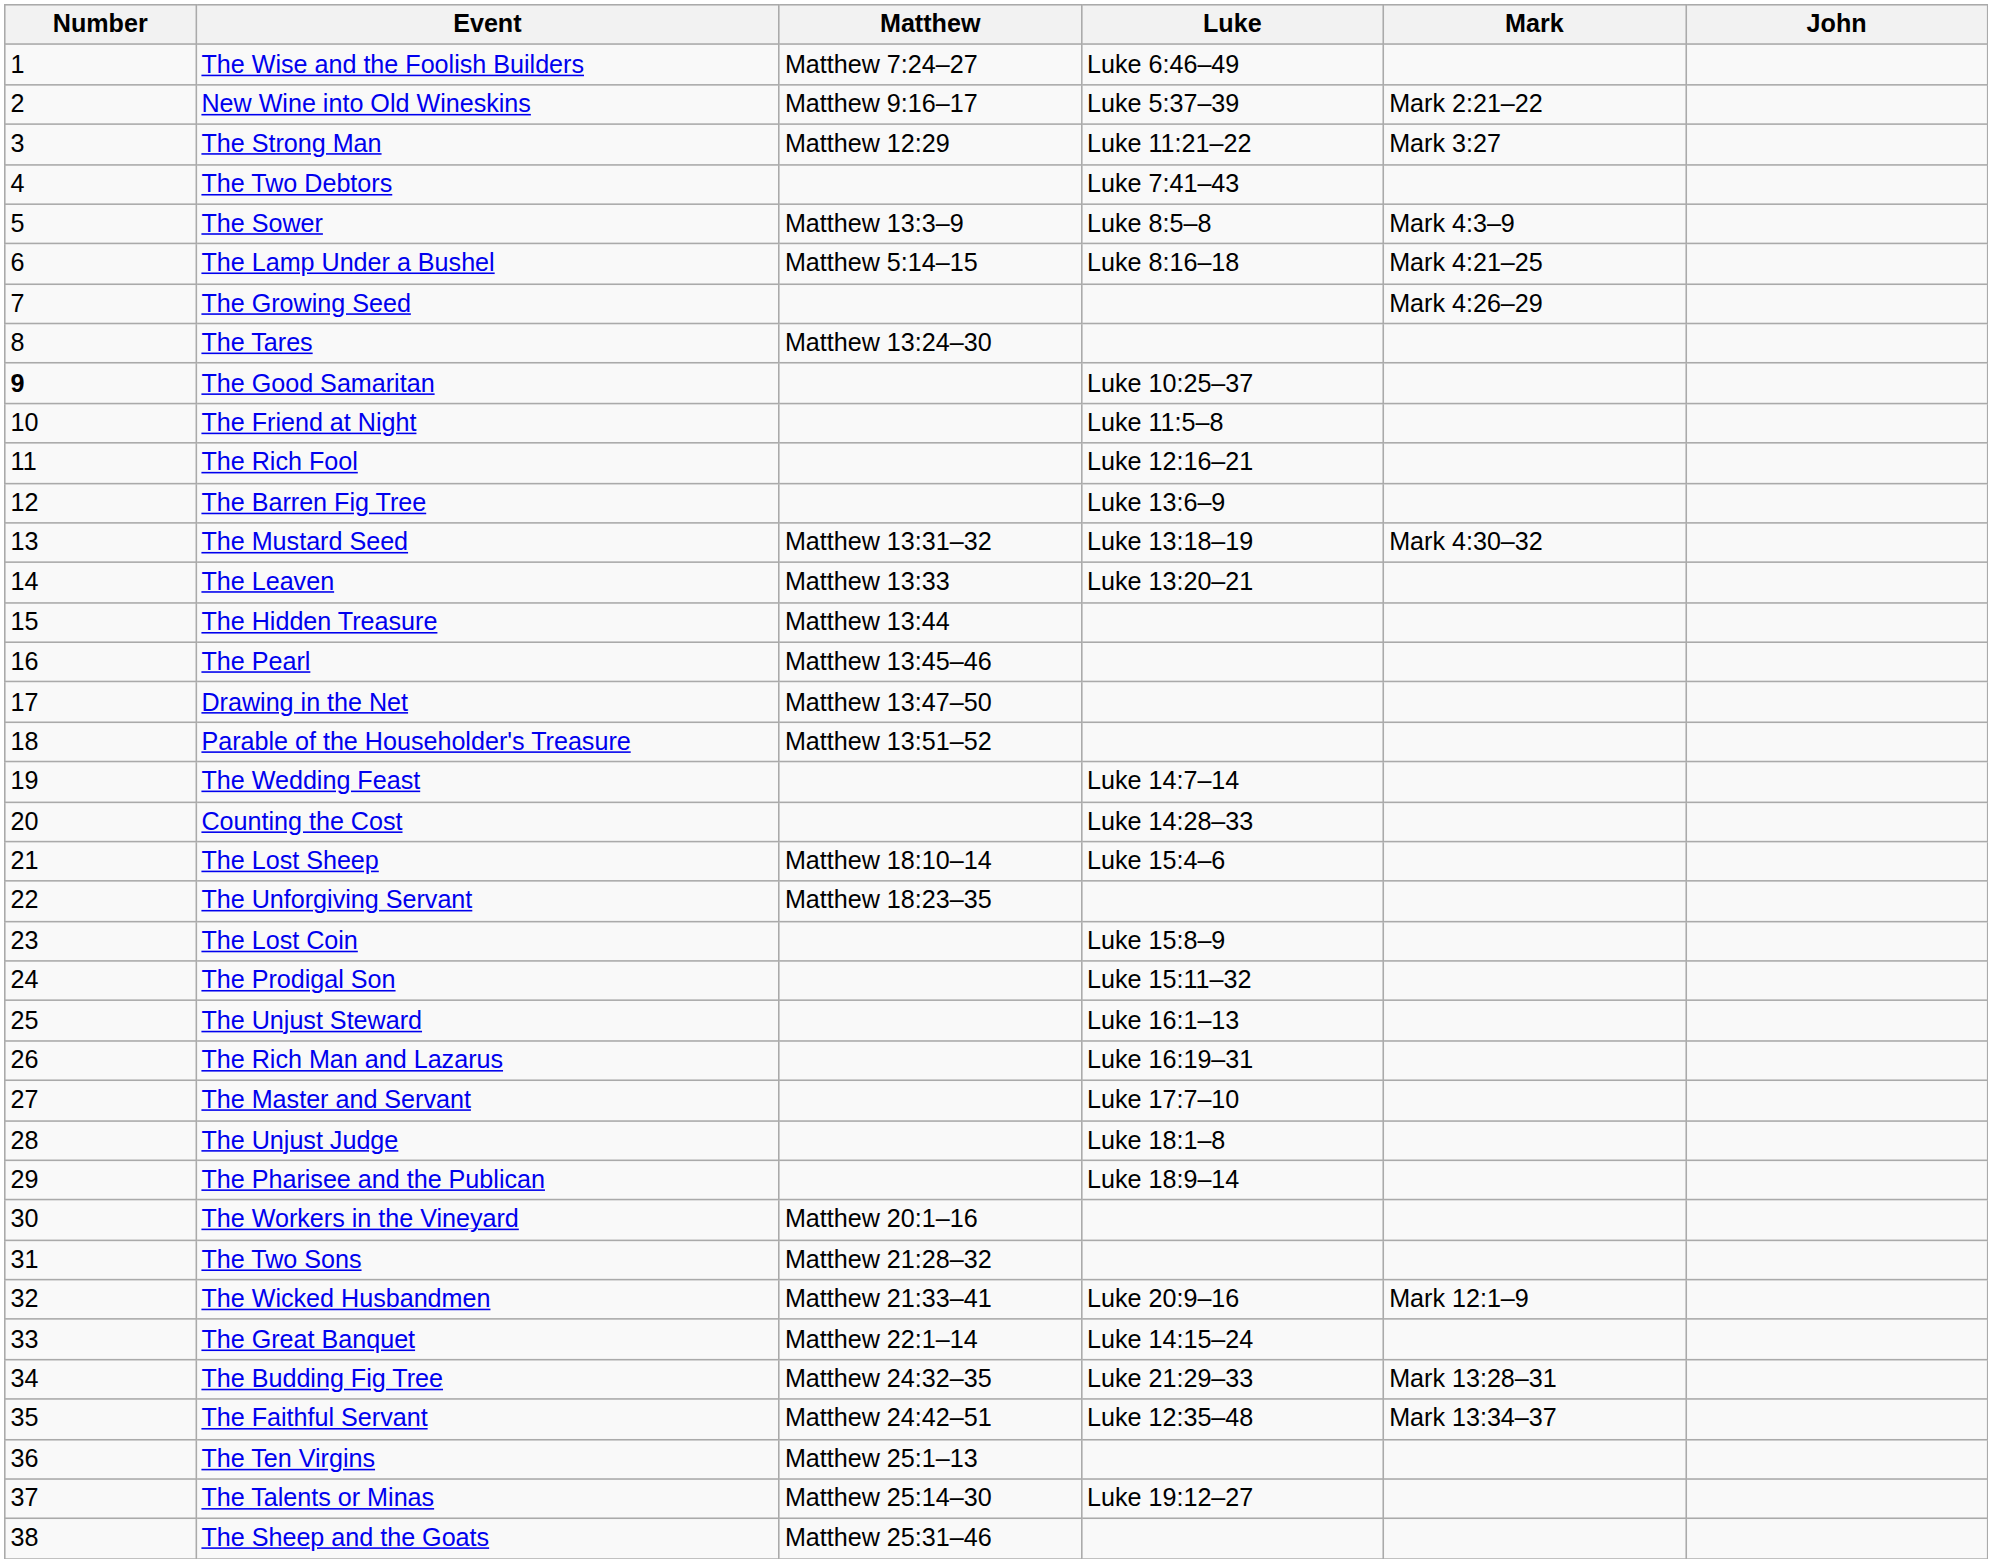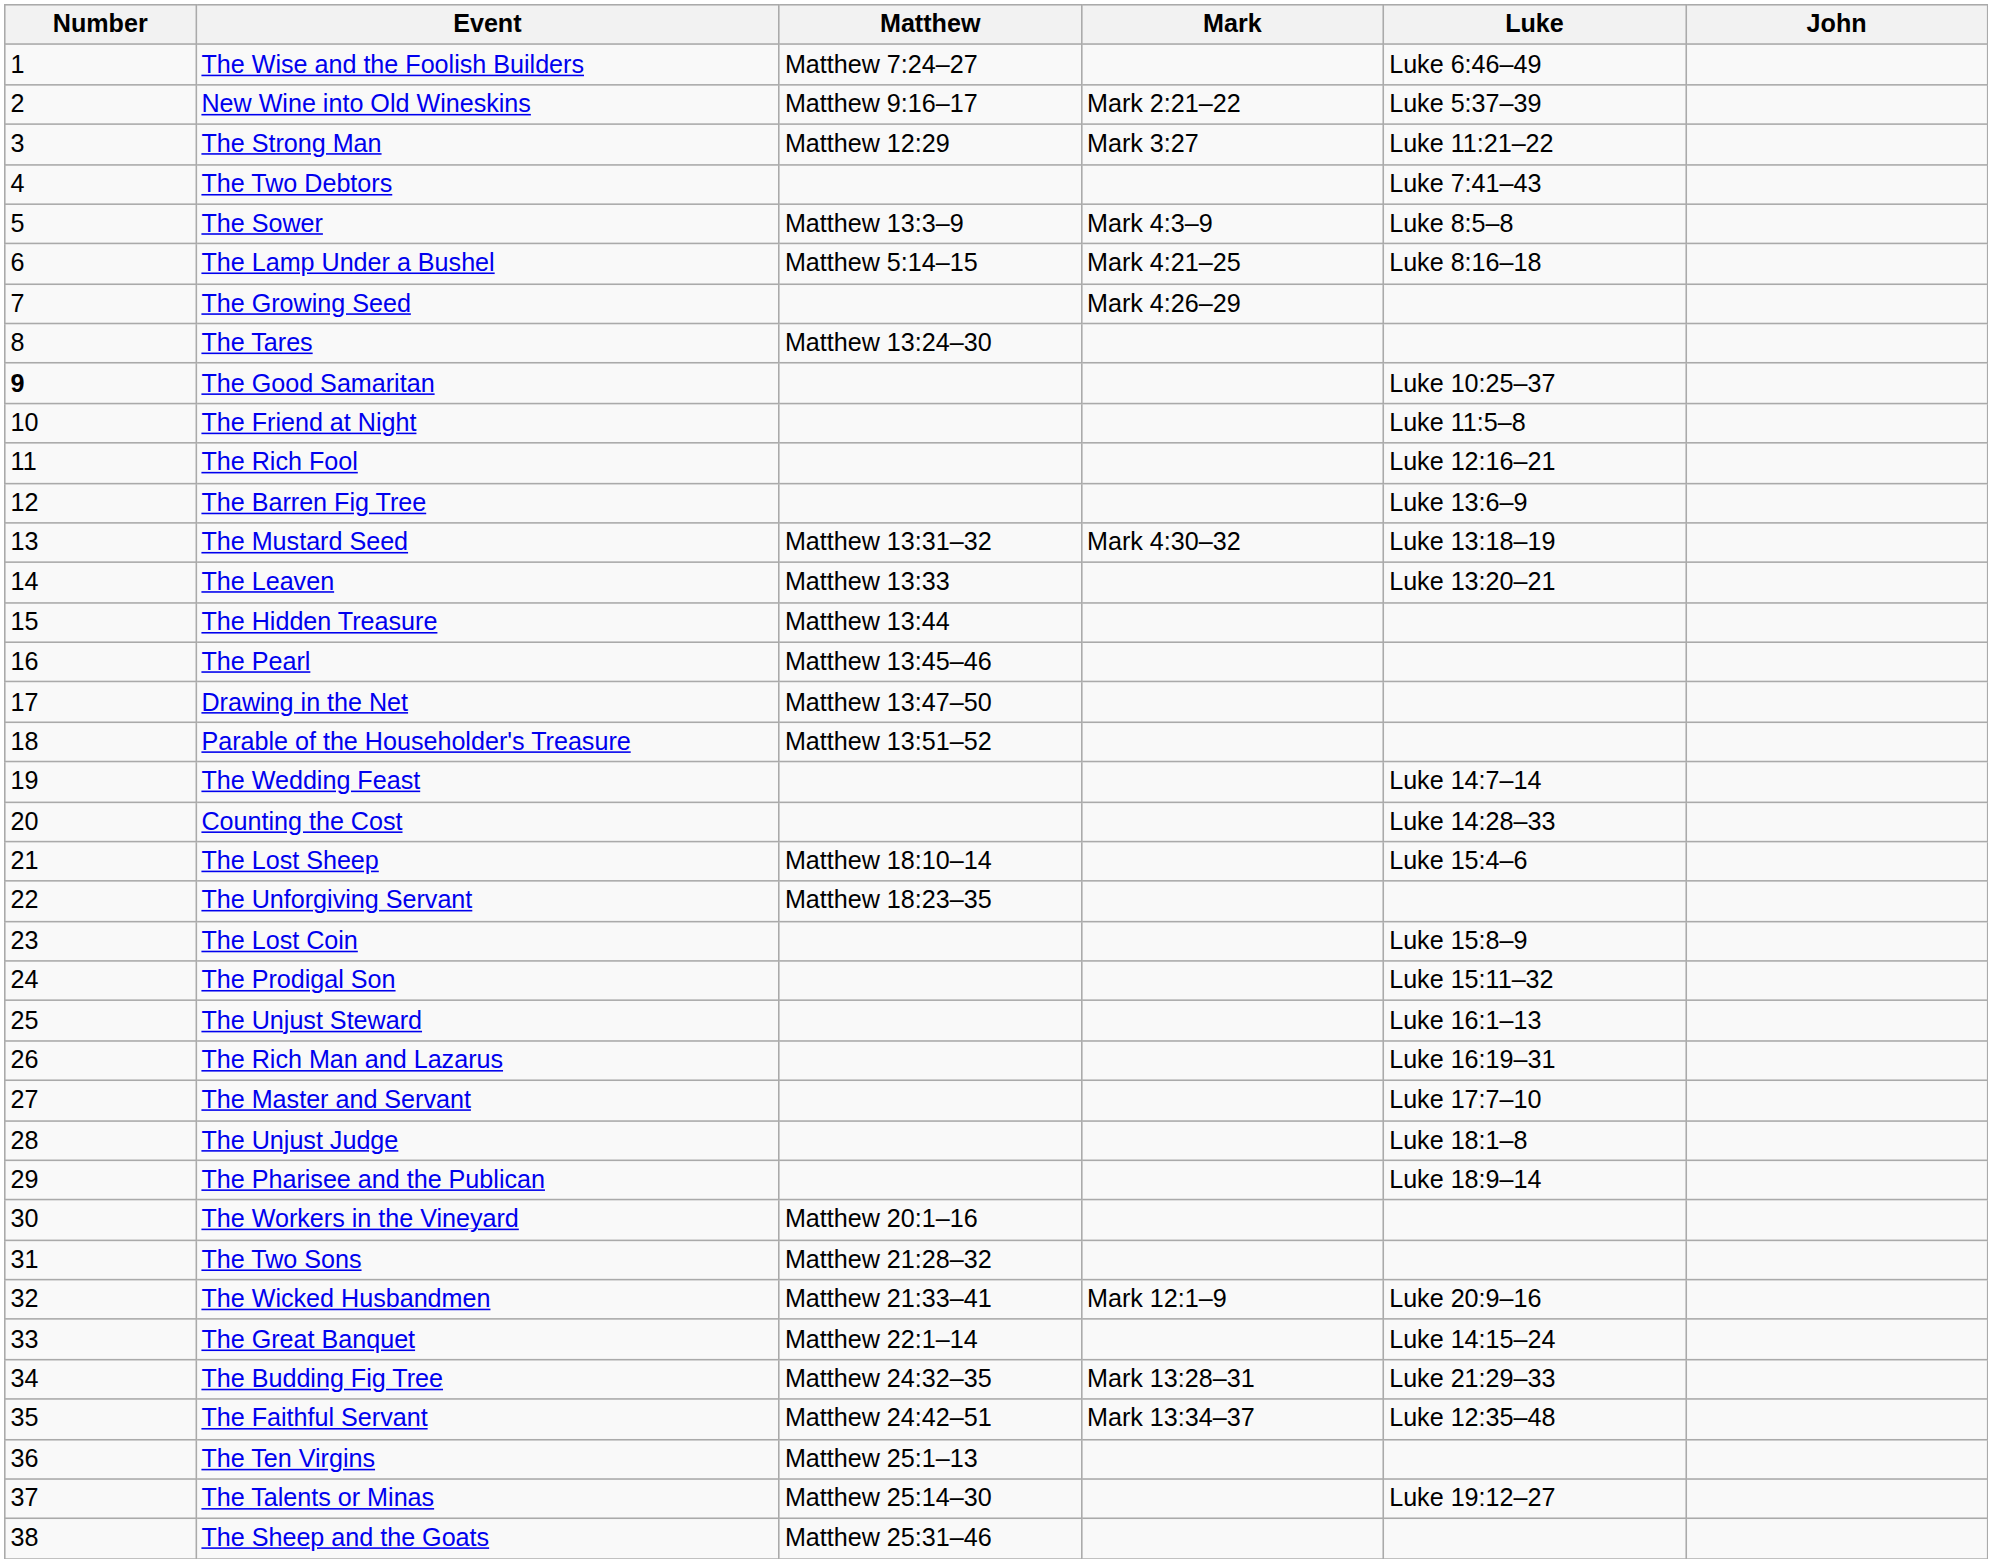 <table class="wikitable sortable" style="width:100%">
 <tr>
 <th width="40">Number</th>
 <th width="200">Event</th>
 <th width="100">Matthew</th>
+<th width="100">Mark</th>
 <th width="100">Luke</th>
-<th width="100">Mark</th>
 <th width="100">John</th>
 </tr>
 <tr>
 <td>1</td>
 <td><a href='#'>The Wise and the Foolish Builders</a></td>
 <td>Matthew 7:24–27</td>
+<td></td>
 <td>Luke 6:46–49</td>
-<td></td>
 <td></td>
 </tr>
 <tr>
 <td>2</td>
 <td><a href='#'>New Wine into Old Wineskins</a></td>
 <td>Matthew 9:16–17</td>
+<td>Mark 2:21–22</td>
 <td>Luke 5:37–39</td>
-<td>Mark 2:21–22</td>
 <td></td>
 </tr>
 <tr>
 <td>3</td>
 <td><a href='#'>The Strong Man</a></td>
 <td>Matthew 12:29</td>
+<td>Mark 3:27</td>
 <td>Luke 11:21–22</td>
-<td>Mark 3:27</td>
 <td></td>
 </tr>
 <tr>
 <td>4</td>
 <td><a href='#'>The Two Debtors</a></td>
 <td></td>
+<td></td>
 <td>Luke 7:41–43</td>
-<td></td>
 <td></td>
 </tr>
 <tr>
 <td>5</td>
 <td><a href='#'>The Sower</a></td>
 <td>Matthew 13:3–9</td>
+<td>Mark 4:3–9</td>
 <td>Luke 8:5–8</td>
-<td>Mark 4:3–9</td>
 <td></td>
 </tr>
 <tr>
 <td>6</td>
 <td><a href='#'>The Lamp Under a Bushel</a></td>
 <td>Matthew 5:14–15</td>
+<td>Mark 4:21–25</td>
 <td>Luke 8:16–18</td>
-<td>Mark 4:21–25</td>
 <td></td>
 </tr>
 <tr>
 <td>7</td>
 <td><a href='#'>The Growing Seed</a></td>
 <td></td>
+<td>Mark 4:26–29</td>
 <td></td>
-<td>Mark 4:26–29</td>
 <td></td>
 </tr>
 <tr>
 <td>8</td>
 <td><a href='#'>The Tares</a></td>
 <td>Matthew 13:24–30</td>
 <td></td>
 <td></td>
 <td></td>
 </tr>
 <tr>
 <td><strong>9</strong></td>
 <td><a href='#'>The Good Samaritan</a></td>
 <td></td>
+<td></td>
 <td>Luke 10:25–37</td>
-<td></td>
 <td></td>
 </tr>
 <tr>
 <td>10</td>
 <td><a href='#'>The Friend at Night</a></td>
 <td></td>
+<td></td>
 <td>Luke 11:5–8</td>
-<td></td>
 <td></td>
 </tr>
 <tr>
 <td>11</td>
 <td><a href='#'>The Rich Fool</a></td>
 <td></td>
+<td></td>
 <td>Luke 12:16–21</td>
-<td></td>
 <td></td>
 </tr>
 <tr>
 <td>12</td>
 <td><a href='#'>The Barren Fig Tree</a></td>
 <td></td>
+<td></td>
 <td>Luke 13:6–9</td>
-<td></td>
 <td></td>
 </tr>
 <tr>
 <td>13</td>
 <td><a href='#'>The Mustard Seed</a></td>
 <td>Matthew 13:31–32</td>
+<td>Mark 4:30–32</td>
 <td>Luke 13:18–19</td>
-<td>Mark 4:30–32</td>
 <td></td>
 </tr>
 <tr>
 <td>14</td>
 <td><a href='#'>The Leaven</a></td>
 <td>Matthew 13:33</td>
+<td></td>
 <td>Luke 13:20–21</td>
-<td></td>
 <td></td>
 </tr>
 <tr>
 <td>15</td>
 <td><a href='#'>The Hidden Treasure</a></td>
 <td>Matthew 13:44</td>
 <td></td>
 <td></td>
 <td></td>
 </tr>
 <tr>
 <td>16</td>
 <td><a href='#'>The Pearl</a></td>
 <td>Matthew 13:45–46</td>
 <td></td>
 <td></td>
 <td></td>
 </tr>
 <tr>
 <td>17</td>
 <td><a href='#'>Drawing in the Net</a></td>
 <td>Matthew 13:47–50</td>
 <td></td>
 <td></td>
 <td></td>
 </tr>
 <tr>
 <td>18</td>
 <td><a href='#'>Parable of the Householder's Treasure</a></td>
 <td>Matthew 13:51–52</td>
 <td></td>
 <td></td>
 <td></td>
 </tr>
 <tr>
 <td>19</td>
 <td><a href='#'>The Wedding Feast</a></td>
 <td></td>
+<td></td>
 <td>Luke 14:7–14</td>
-<td></td>
 <td></td>
 </tr>
 <tr>
 <td>20</td>
 <td><a href='#'>Counting the Cost</a></td>
 <td></td>
+<td></td>
 <td>Luke 14:28–33</td>
-<td></td>
 <td></td>
 </tr>
 <tr>
 <td>21</td>
 <td><a href='#'>The Lost Sheep</a></td>
 <td>Matthew 18:10–14</td>
+<td></td>
 <td>Luke 15:4–6</td>
-<td></td>
 <td></td>
 </tr>
 <tr>
 <td>22</td>
 <td><a href='#'>The Unforgiving Servant</a></td>
 <td>Matthew 18:23–35</td>
 <td></td>
 <td></td>
 <td></td>
 </tr>
 <tr>
 <td>23</td>
 <td><a href='#'>The Lost Coin</a></td>
 <td></td>
+<td></td>
 <td>Luke 15:8–9</td>
-<td></td>
 <td></td>
 </tr>
 <tr>
 <td>24</td>
 <td><a href='#'>The Prodigal Son</a></td>
 <td></td>
+<td></td>
 <td>Luke 15:11–32</td>
-<td></td>
 <td></td>
 </tr>
 <tr>
 <td>25</td>
 <td><a href='#'>The Unjust Steward</a></td>
 <td></td>
+<td></td>
 <td>Luke 16:1–13</td>
-<td></td>
 <td></td>
 </tr>
 <tr>
 <td>26</td>
 <td><a href='#'>The Rich Man and Lazarus</a></td>
 <td></td>
+<td></td>
 <td>Luke 16:19–31</td>
-<td></td>
 <td></td>
 </tr>
 <tr>
 <td>27</td>
 <td><a href='#'>The Master and Servant</a></td>
 <td></td>
+<td></td>
 <td>Luke 17:7–10</td>
-<td></td>
 <td></td>
 </tr>
 <tr>
 <td>28</td>
 <td><a href='#'>The Unjust Judge</a></td>
 <td></td>
+<td></td>
 <td>Luke 18:1–8</td>
-<td></td>
 <td></td>
 </tr>
 <tr>
 <td>29</td>
 <td><a href='#'>The Pharisee and the Publican</a></td>
 <td></td>
+<td></td>
 <td>Luke 18:9–14</td>
-<td></td>
 <td></td>
 </tr>
 <tr>
 <td>30</td>
 <td><a href='#'>The Workers in the Vineyard</a></td>
 <td>Matthew 20:1–16</td>
 <td></td>
 <td></td>
 <td></td>
 </tr>
 <tr>
 <td>31</td>
 <td><a href='#'>The Two Sons</a></td>
 <td>Matthew 21:28–32</td>
 <td></td>
 <td></td>
 <td></td>
 </tr>
 <tr>
 <td>32</td>
 <td><a href='#'>The Wicked Husbandmen</a></td>
 <td>Matthew 21:33–41</td>
+<td>Mark 12:1–9</td>
 <td>Luke 20:9–16</td>
-<td>Mark 12:1–9</td>
 <td></td>
 </tr>
 <tr>
 <td>33</td>
 <td><a href='#'>The Great Banquet</a></td>
 <td>Matthew 22:1–14</td>
+<td></td>
 <td>Luke 14:15–24</td>
-<td></td>
 <td></td>
 </tr>
 <tr>
 <td>34</td>
 <td><a href='#'>The Budding Fig Tree</a></td>
 <td>Matthew 24:32–35</td>
+<td>Mark 13:28–31</td>
 <td>Luke 21:29–33</td>
-<td>Mark 13:28–31</td>
 <td></td>
 </tr>
 <tr>
 <td>35</td>
 <td><a href='#'>The Faithful Servant</a></td>
 <td>Matthew 24:42–51</td>
+<td>Mark 13:34–37</td>
 <td>Luke 12:35–48</td>
-<td>Mark 13:34–37</td>
 <td></td>
 </tr>
 <tr>
 <td>36</td>
 <td><a href='#'>The Ten Virgins</a></td>
 <td>Matthew 25:1–13</td>
 <td></td>
 <td></td>
 <td></td>
 </tr>
 <tr>
 <td>37</td>
 <td><a href='#'>The Talents or Minas</a></td>
 <td>Matthew 25:14–30</td>
+<td></td>
 <td>Luke 19:12–27</td>
-<td></td>
 <td></td>
 </tr>
 <tr>
 <td>38</td>
 <td><a href='#'>The Sheep and the Goats</a></td>
 <td>Matthew 25:31–46</td>
 <td></td>
 <td></td>
 <td></td>
 </tr>
 </table>
